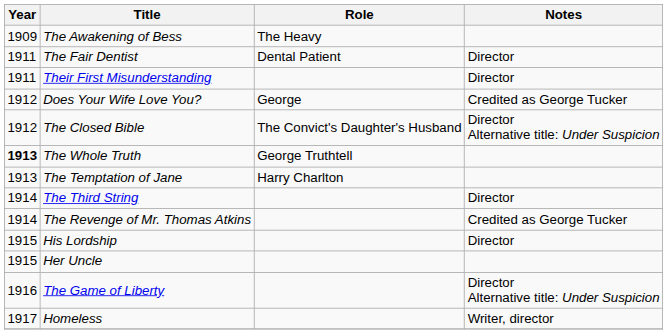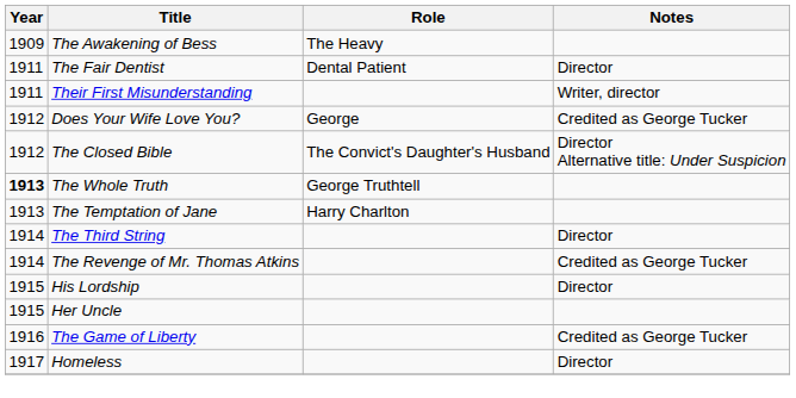 <table class="wikitable sortable">
 <tr>
 <th>Year</th>
 <th>Title</th>
 <th>Role</th>
 <th class="unsortable">Notes</th>
 </tr>
 <tr>
 <td>1909</td>
 <td><em>The Awakening of Bess</em></td>
 <td>The Heavy</td>
 <td></td>
 </tr>
 <tr>
 <td>1911</td>
 <td><em>The Fair Dentist</em></td>
 <td>Dental Patient</td>
 <td>Director</td>
 </tr>
 <tr>
 <td>1911</td>
 <td><em><a href='#'>Their First Misunderstanding</a></em></td>
 <td></td>
-<td>Director</td>
+<td>Writer, director</td>
 </tr>
 <tr>
 <td>1912</td>
 <td><em>Does Your Wife Love You?</em></td>
 <td>George</td>
 <td>Credited as George Tucker</td>
 </tr>
 <tr>
 <td>1912</td>
 <td><em>The Closed Bible</em></td>
 <td>The Convict's Daughter's Husband</td>
 <td>Director<br>Alternative title: <em>Under Suspicion</em></td>
 </tr>
 <tr>
 <td><strong>1913</strong></td>
 <td><em>The Whole Truth</em></td>
 <td>George Truthtell</td>
 <td></td>
 </tr>
 <tr>
 <td>1913</td>
 <td><em>The Temptation of Jane</em></td>
 <td>Harry Charlton</td>
 <td></td>
 </tr>
 <tr>
 <td>1914</td>
 <td><em><a href='#'>The Third String</a></em></td>
 <td></td>
 <td>Director</td>
 </tr>
 <tr>
 <td>1914</td>
 <td><em>The Revenge of Mr. Thomas Atkins</em></td>
 <td></td>
 <td>Credited as George Tucker</td>
 </tr>
 <tr>
 <td>1915</td>
 <td><em>His Lordship</em></td>
 <td></td>
 <td>Director</td>
 </tr>
 <tr>
 <td>1915</td>
 <td><em>Her Uncle</em></td>
 <td></td>
 <td></td>
 </tr>
 <tr>
 <td>1916</td>
 <td><em><a href='#'>The Game of Liberty</a></em></td>
 <td></td>
-<td>Director<br>Alternative title: <em>Under Suspicion</em></td>
+<td>Credited as George Tucker</td>
 </tr>
 <tr>
 <td>1917</td>
 <td><em>Homeless</em></td>
 <td></td>
-<td>Writer, director</td>
+<td>Director</td>
 </tr>
 <tr>
 </tr>
 </table>
